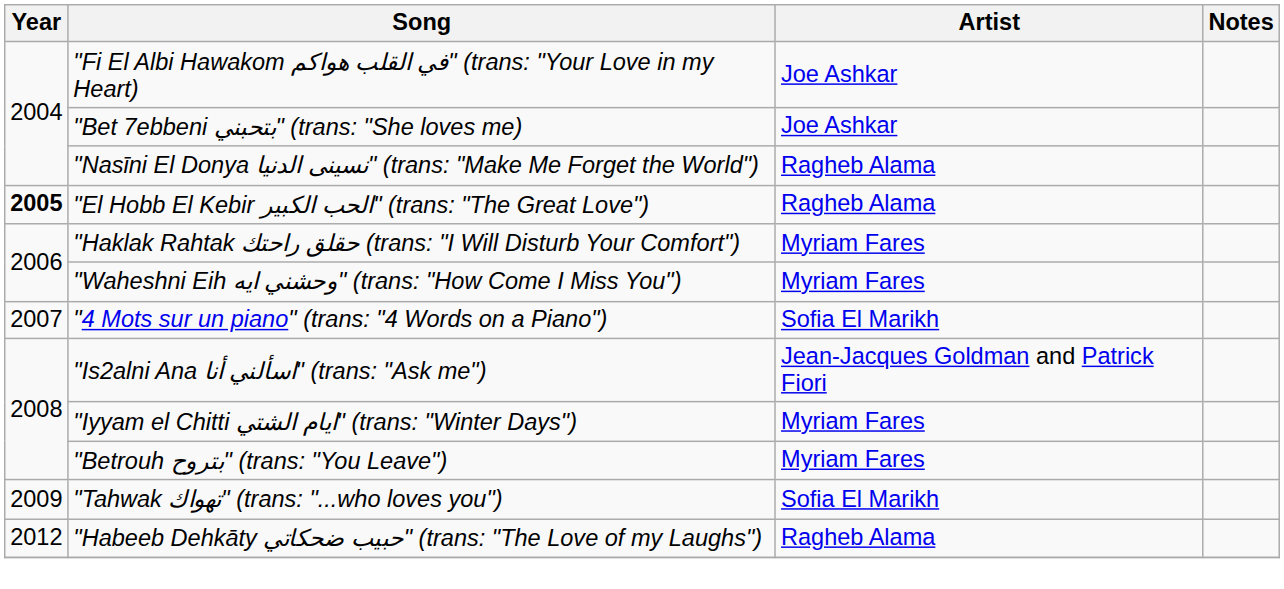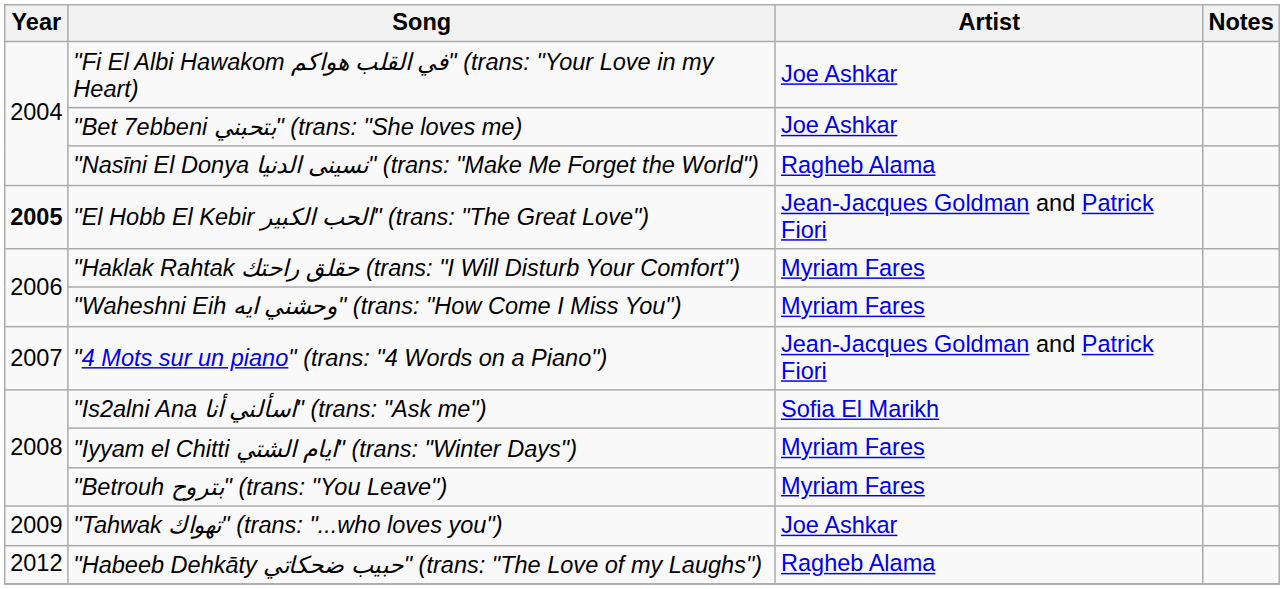 <table class="wikitable sortable">
 <tr>
 <th>Year</th>
 <th>Song</th>
 <th>Artist</th>
 <th class="unsortable">Notes</th>
 </tr>
 <tr>
 <td rowspan="3">2004</td>
 <td><em>"Fi El Albi Hawakom في القلب هواكم" (trans: "Your Love in my Heart)</em></td>
 <td><a href='#'>Joe Ashkar</a></td>
 <td></td>
 </tr>
 <tr>
 <td><em>"Bet 7ebbeni بتحبني" (trans: "She loves me)</em></td>
 <td><a href='#'>Joe Ashkar</a></td>
 <td></td>
 </tr>
 <tr>
 <td><em>"Nasīni El Donya نسينى الدنيا" (trans: "Make Me Forget the World")</em></td>
 <td><a href='#'>Ragheb Alama</a></td>
 <td></td>
 </tr>
 <tr>
 <td rowspan="1"><strong>2005</strong></td>
 <td><em>"El Hobb El Kebir الحب الكبير" (trans: "The Great Love")</em></td>
-<td><a href='#'>Ragheb Alama</a></td>
+<td><a href='#'>Jean-Jacques Goldman</a> and <a href='#'>Patrick Fiori</a></td>
 <td></td>
 </tr>
 <tr>
 <td rowspan="2">2006</td>
 <td><em>"Haklak Rahtak حقلق راحتك (trans: "I Will Disturb Your Comfort")</em></td>
 <td><a href='#'>Myriam Fares</a></td>
 <td></td>
 </tr>
 <tr>
 <td><em>"Waheshni Eih وحشني ايه" (trans: "How Come I Miss You")</em></td>
 <td><a href='#'>Myriam Fares</a></td>
 <td></td>
 </tr>
 <tr>
 <td rowspan="1">2007</td>
 <td><em>"<a href='#'>4 Mots sur un piano</a>" (trans: "4 Words on a Piano")</em></td>
-<td><a href='#'>Sofia El Marikh</a></td>
+<td><a href='#'>Jean-Jacques Goldman</a> and <a href='#'>Patrick Fiori</a></td>
 <td></td>
 </tr>
 <tr>
 <td rowspan="3">2008</td>
 <td><em>"Is2alni Ana اسألني أنا" (trans: "Ask me")</em></td>
-<td><a href='#'>Jean-Jacques Goldman</a> and <a href='#'>Patrick Fiori</a></td>
+<td><a href='#'>Sofia El Marikh</a></td>
 <td></td>
 </tr>
 <tr>
 <td><em>"Iyyam el Chitti ايام الشتي" (trans: "Winter Days")</em></td>
 <td><a href='#'>Myriam Fares</a></td>
 <td></td>
 </tr>
 <tr>
 <td><em>"Betrouh بتروح" (trans: "You Leave")</em></td>
 <td><a href='#'>Myriam Fares</a></td>
 <td></td>
 </tr>
 <tr>
 <td rowspan="1">2009</td>
 <td><em>"Tahwak تهواك" (trans: "...who loves you")</em></td>
-<td><a href='#'>Sofia El Marikh</a></td>
+<td><a href='#'>Joe Ashkar</a></td>
 <td></td>
 </tr>
 <tr>
 <td rowspan="1">2012</td>
 <td><em>"Habeeb Dehkāty حبيب ضحكاتي" (trans: "The Love of my Laughs")</em></td>
 <td><a href='#'>Ragheb Alama</a></td>
 <td></td>
 </tr>
 <tr>
 </tr>
 </table>
